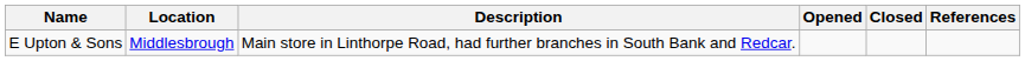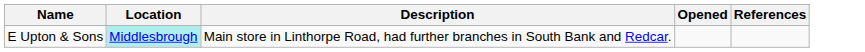 <table class="wikitable">
 <tr>
 <th>Name</th>
 <th>Location</th>
 <th>Description</th>
 <th>Opened</th>
-<th>Closed</th>
 <th>References</th>
 </tr>
 <tr>
 <td>E Upton & Sons</td>
-<td><a href='#'>Middlesbrough</a></td>
+<td style="background: paleturquoise;"><a href='#'>Middlesbrough</a></td>
 <td>Main store in Linthorpe Road, had further branches in South Bank and <a href='#'>Redcar</a>.</td>
-<td></td>
 <td></td>
 <td></td>
 </tr>
 </table>
